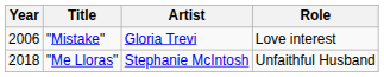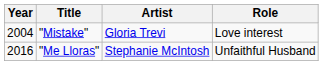 <table class="wikitable">
 <tr>
 <th>Year</th>
 <th>Title</th>
 <th>Artist</th>
 <th>Role</th>
 </tr>
 <tr>
-<td>2006</td>
+<td>2004</td>
 <td>"<a href='#'>Mistake</a>"</td>
 <td><a href='#'>Gloria Trevi</a></td>
 <td>Love interest</td>
 </tr>
 <tr>
-<td>2018</td>
+<td>2016</td>
 <td>"<a href='#'>Me Lloras</a>"</td>
 <td><a href='#'>Stephanie McIntosh</a></td>
 <td>Unfaithful Husband</td>
 </tr>
 </table>
